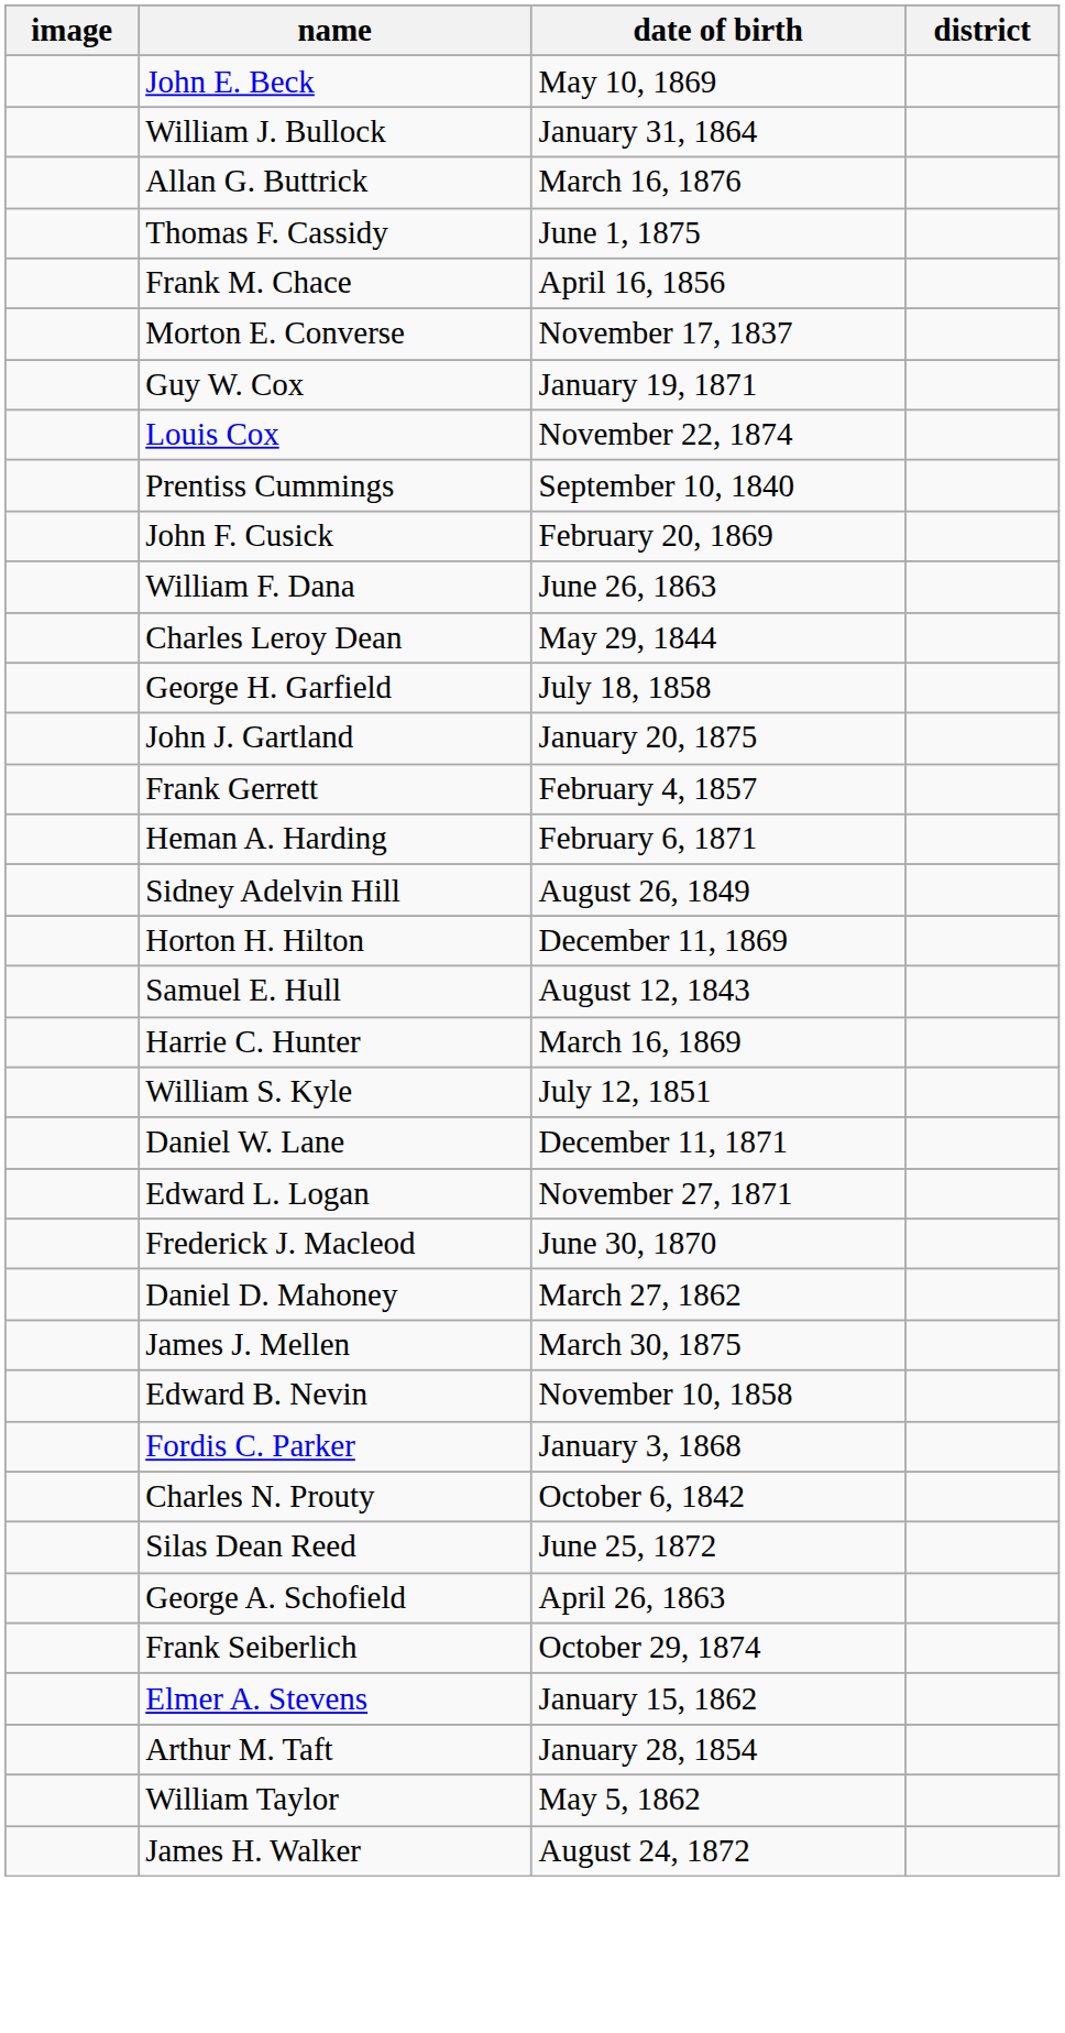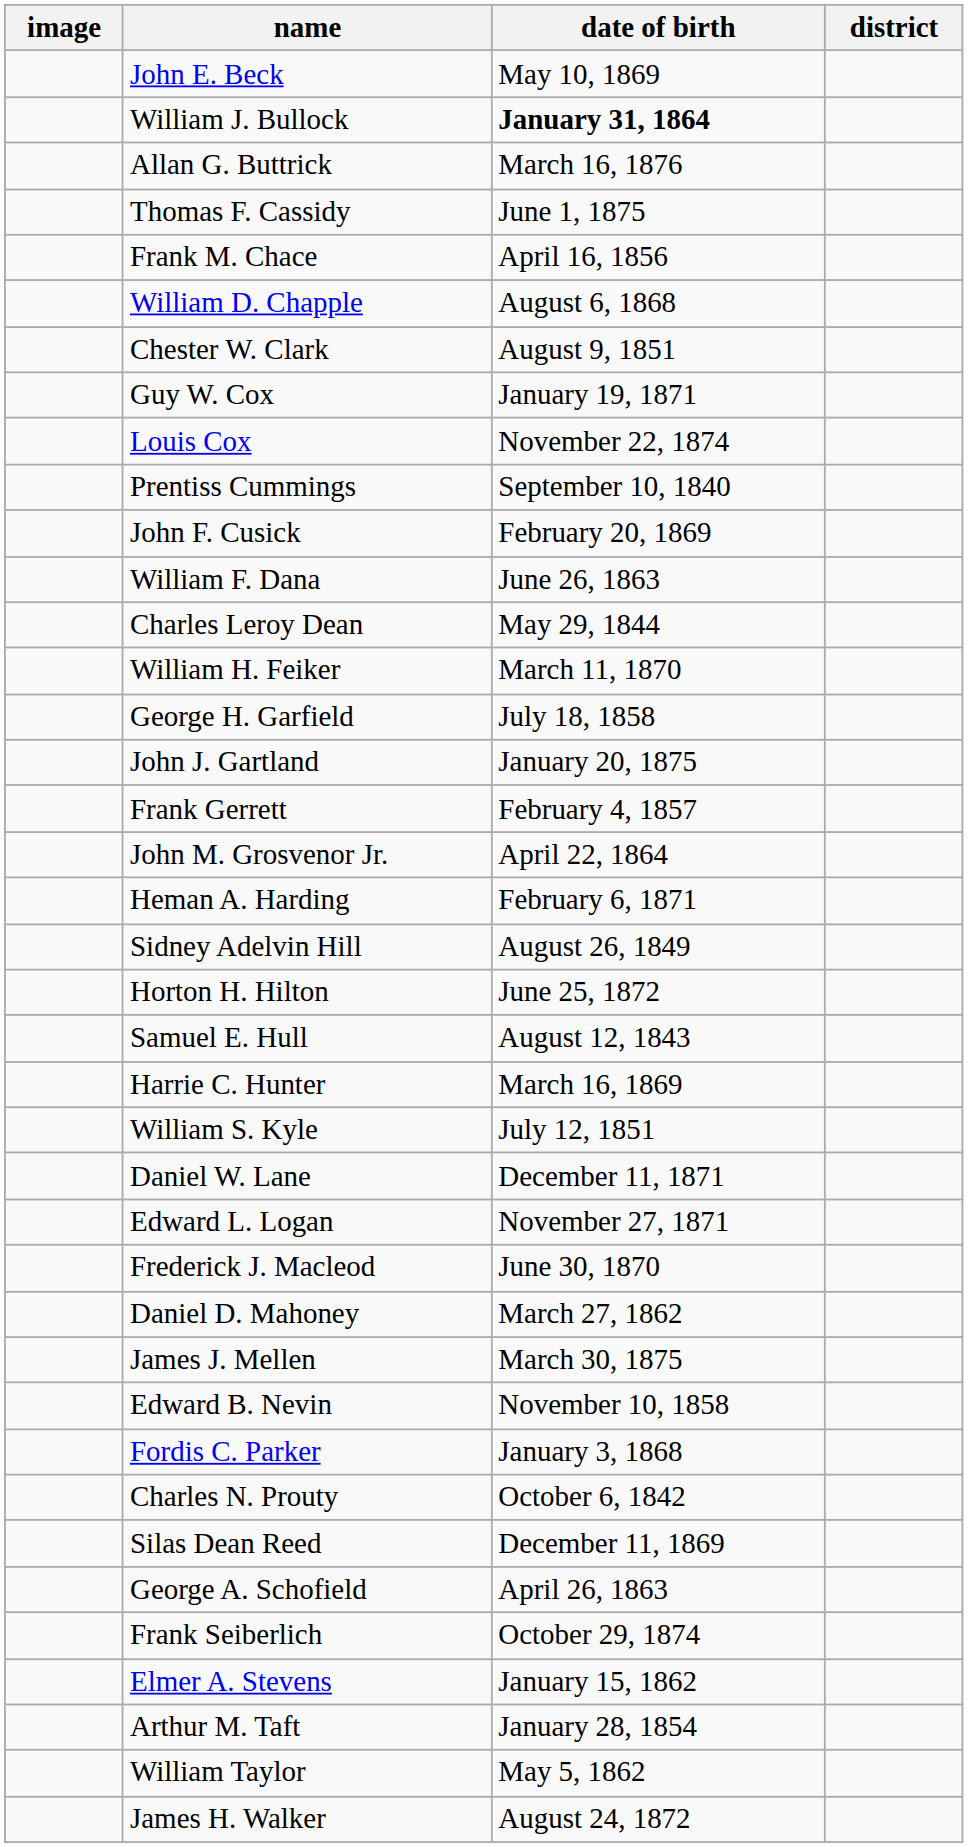 <table class='wikitable sortable' style="width:60%">
 <tr>
 <th>image</th>
 <th>name </th>
 <th data-sort-type=date>date of birth </th>
 <th>district</th>
 </tr>
 <tr>
 <td></td>
 <td><a href='#'>John E. Beck</a></td>
 <td>May 10, 1869</td>
 <td></td>
 </tr>
 <tr>
 <td></td>
 <td>William J. Bullock</td>
-<td>January 31, 1864</td>
+<td><strong>January 31, 1864</strong></td>
 <td></td>
 </tr>
 <tr>
 <td></td>
 <td>Allan G. Buttrick</td>
 <td>March 16, 1876</td>
 <td></td>
 </tr>
 <tr>
 <td></td>
 <td>Thomas F. Cassidy</td>
 <td>June 1, 1875</td>
 <td></td>
 </tr>
 <tr>
 <td></td>
 <td>Frank M. Chace</td>
 <td>April 16, 1856</td>
 <td></td>
 </tr>
 <tr>
 <td></td>
-<td>Morton E. Converse</td>
-<td>November 17, 1837</td>
+<td><a href='#'>William D. Chapple</a></td>
+<td>August 6, 1868</td>
+<td></td>
+</tr>
+<tr>
+<td></td>
+<td>Chester W. Clark</td>
+<td>August 9, 1851</td>
 <td></td>
 </tr>
 <tr>
 <td></td>
 <td>Guy W. Cox</td>
 <td>January 19, 1871</td>
 <td></td>
 </tr>
 <tr>
 <td></td>
 <td><a href='#'>Louis Cox</a></td>
 <td>November 22, 1874</td>
 <td></td>
 </tr>
 <tr>
 <td></td>
 <td>Prentiss Cummings</td>
 <td>September 10, 1840</td>
 <td></td>
 </tr>
 <tr>
 <td></td>
 <td>John F. Cusick</td>
 <td>February 20, 1869</td>
 <td></td>
 </tr>
 <tr>
 <td></td>
 <td>William F. Dana</td>
 <td>June 26, 1863</td>
 <td></td>
 </tr>
 <tr>
 <td></td>
 <td>Charles Leroy Dean</td>
 <td>May 29, 1844</td>
 <td></td>
 </tr>
 <tr>
 <td></td>
+<td>William H. Feiker</td>
+<td>March 11, 1870</td>
+<td></td>
+</tr>
+<tr>
+<td></td>
 <td>George H. Garfield</td>
 <td>July 18, 1858</td>
 <td></td>
 </tr>
 <tr>
 <td></td>
 <td>John J. Gartland</td>
 <td>January 20, 1875</td>
 <td></td>
 </tr>
 <tr>
 <td></td>
 <td>Frank Gerrett</td>
 <td>February 4, 1857</td>
 <td></td>
 </tr>
 <tr>
 <td></td>
+<td>John M. Grosvenor Jr.</td>
+<td>April 22, 1864</td>
+<td></td>
+</tr>
+<tr>
+<td></td>
 <td>Heman A. Harding</td>
 <td>February 6, 1871</td>
 <td></td>
 </tr>
 <tr>
 <td></td>
 <td>Sidney Adelvin Hill</td>
 <td>August 26, 1849</td>
 <td></td>
 </tr>
 <tr>
 <td></td>
 <td>Horton H. Hilton</td>
-<td>December 11, 1869</td>
+<td>June 25, 1872</td>
 <td></td>
 </tr>
 <tr>
 <td></td>
 <td>Samuel E. Hull</td>
 <td>August 12, 1843</td>
 <td></td>
 </tr>
 <tr>
 <td></td>
 <td>Harrie C. Hunter</td>
 <td>March 16, 1869</td>
 <td></td>
 </tr>
 <tr>
 <td></td>
 <td>William S. Kyle</td>
 <td>July 12, 1851</td>
 <td></td>
 </tr>
 <tr>
 <td></td>
 <td>Daniel W. Lane</td>
 <td>December 11, 1871</td>
 <td></td>
 </tr>
 <tr>
 <td></td>
 <td>Edward L. Logan</td>
 <td>November 27, 1871</td>
 <td></td>
 </tr>
 <tr>
 <td></td>
 <td>Frederick J. Macleod</td>
 <td>June 30, 1870</td>
 <td></td>
 </tr>
 <tr>
 <td></td>
 <td>Daniel D. Mahoney</td>
 <td>March 27, 1862</td>
 <td></td>
 </tr>
 <tr>
 <td></td>
 <td>James J. Mellen</td>
 <td>March 30, 1875</td>
 <td></td>
 </tr>
 <tr>
 <td></td>
 <td>Edward B. Nevin</td>
 <td>November 10, 1858</td>
 <td></td>
 </tr>
 <tr>
 <td></td>
 <td><a href='#'>Fordis C. Parker</a></td>
 <td>January 3, 1868</td>
 <td></td>
 </tr>
 <tr>
 <td></td>
 <td>Charles N. Prouty</td>
 <td>October 6, 1842</td>
 <td></td>
 </tr>
 <tr>
 <td></td>
 <td>Silas Dean Reed</td>
-<td>June 25, 1872</td>
+<td>December 11, 1869</td>
 <td></td>
 </tr>
 <tr>
 <td></td>
 <td>George A. Schofield</td>
 <td>April 26, 1863</td>
 <td></td>
 </tr>
 <tr>
 <td></td>
 <td>Frank Seiberlich</td>
 <td>October 29, 1874</td>
 <td></td>
 </tr>
 <tr>
 <td></td>
 <td><a href='#'>Elmer A. Stevens</a></td>
 <td>January 15, 1862</td>
 <td></td>
 </tr>
 <tr>
 <td></td>
 <td>Arthur M. Taft</td>
 <td>January 28, 1854</td>
 <td></td>
 </tr>
 <tr>
 <td></td>
 <td>William Taylor</td>
 <td>May 5, 1862</td>
 <td></td>
 </tr>
 <tr>
 <td></td>
 <td>James H. Walker</td>
 <td>August 24, 1872</td>
 <td></td>
 </tr>
 </table>
